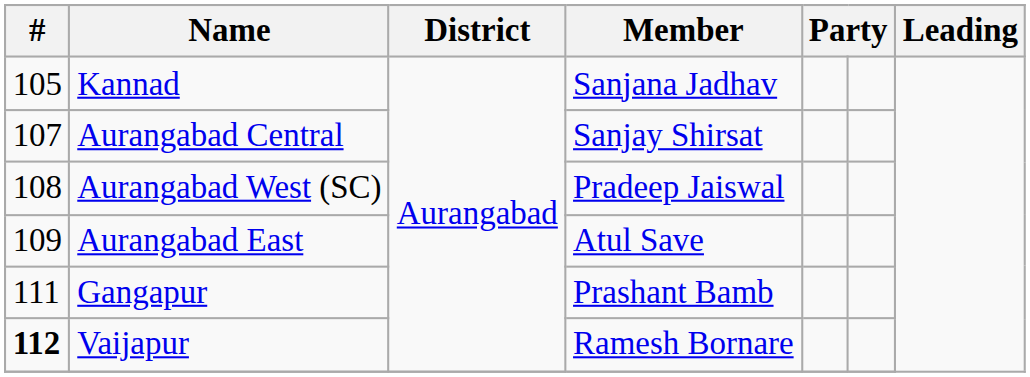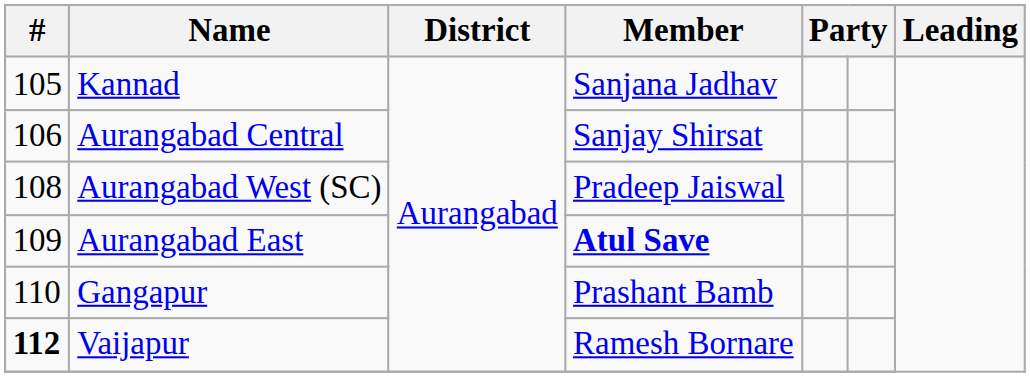 <table class="wikitable">
 <tr>
 <th>#</th>
 <th>Name</th>
 <th>District</th>
 <th>Member</th>
 <th colspan="2">Party</th>
 <th colspan=2>Leading<br></th>
 </tr>
 <tr>
 <td>105</td>
 <td><a href='#'>Kannad</a></td>
 <td rowspan="6"><a href='#'>Aurangabad</a></td>
 <td><a href='#'>Sanjana Jadhav</a></td>
 <td></td>
 <td></td>
 </tr>
 <tr>
-<td>107</td>
+<td>106</td>
 <td><a href='#'>Aurangabad Central</a></td>
 <td><a href='#'>Sanjay Shirsat</a></td>
 <td></td>
 <td></td>
 </tr>
 <tr>
 <td>108</td>
 <td><a href='#'>Aurangabad West</a> (SC)</td>
 <td><a href='#'>Pradeep Jaiswal</a></td>
 <td></td>
 <td></td>
 </tr>
 <tr>
 <td>109</td>
 <td><a href='#'>Aurangabad East</a></td>
-<td><a href='#'>Atul Save</a></td>
+<td><strong><a href='#'>Atul Save</a></strong></td>
 <td></td>
 <td></td>
 </tr>
 <tr>
-<td>111</td>
+<td>110</td>
 <td><a href='#'>Gangapur</a></td>
 <td><a href='#'>Prashant Bamb</a></td>
 <td></td>
 <td></td>
 </tr>
 <tr>
 <td><strong>112</strong></td>
 <td><a href='#'>Vaijapur</a></td>
 <td><a href='#'>Ramesh Bornare</a></td>
 <td></td>
 <td></td>
 </tr>
 <tr>
 </tr>
 </table>
